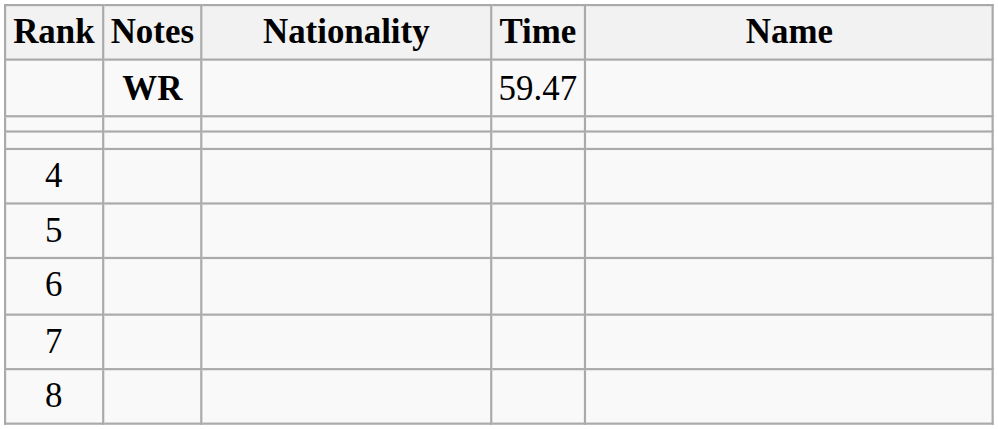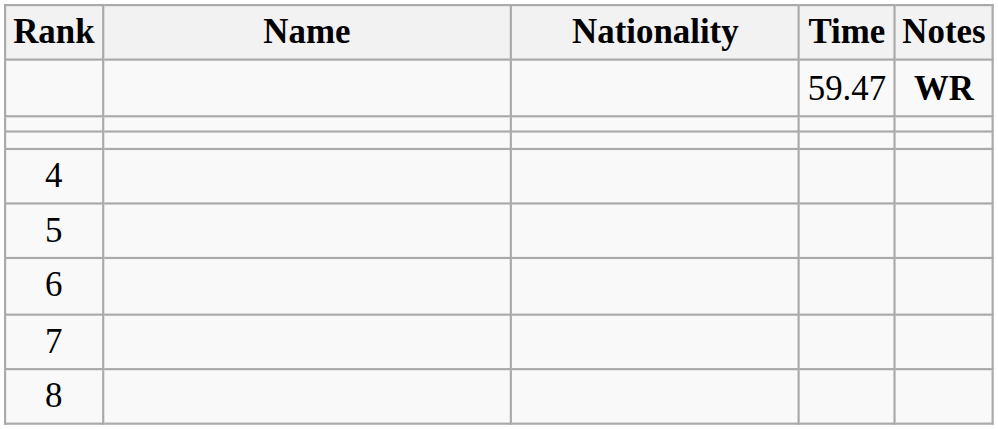 <table class="wikitable sortable" style="text-align:center">
 <tr>
 <th>Rank</th>
-<th>Notes</th>
+<th style="width:180px">Name</th>
 <th style="width:125px">Nationality</th>
 <th>Time</th>
-<th style="width:180px">Name</th>
+<th>Notes</th>
 </tr>
 <tr>
 <td></td>
-<td><strong>WR</strong></td>
+<td style="text-align:left;"></td>
 <td style="text-align:left;"></td>
 <td>59.47</td>
-<td style="text-align:left;"></td>
+<td><strong>WR</strong></td>
 </tr>
 <tr>
 <td></td>
-<td></td>
+<td style="text-align:left;"></td>
 <td style="text-align:left;"></td>
 <td></td>
-<td style="text-align:left;"></td>
+<td></td>
 </tr>
 <tr>
 <td></td>
-<td></td>
+<td style="text-align:left;"></td>
 <td style="text-align:left;"></td>
 <td></td>
-<td style="text-align:left;"></td>
+<td></td>
 </tr>
 <tr>
 <td>4</td>
-<td></td>
+<td style="text-align:left;"></td>
 <td style="text-align:left;"></td>
 <td></td>
-<td style="text-align:left;"></td>
+<td></td>
 </tr>
 <tr>
 <td>5</td>
-<td></td>
+<td style="text-align:left;"></td>
 <td style="text-align:left;"></td>
 <td></td>
-<td style="text-align:left;"></td>
+<td></td>
 </tr>
 <tr>
 <td>6</td>
-<td></td>
+<td style="text-align:left;"></td>
 <td style="text-align:left;"></td>
 <td></td>
-<td style="text-align:left;"></td>
+<td></td>
 </tr>
 <tr>
 <td>7</td>
-<td></td>
+<td style="text-align:left;"></td>
 <td style="text-align:left;"></td>
 <td></td>
-<td style="text-align:left;"></td>
+<td></td>
 </tr>
 <tr>
 <td>8</td>
-<td></td>
+<td style="text-align:left;"></td>
 <td style="text-align:left;"></td>
 <td></td>
-<td style="text-align:left;"></td>
+<td></td>
 </tr>
 </table>
